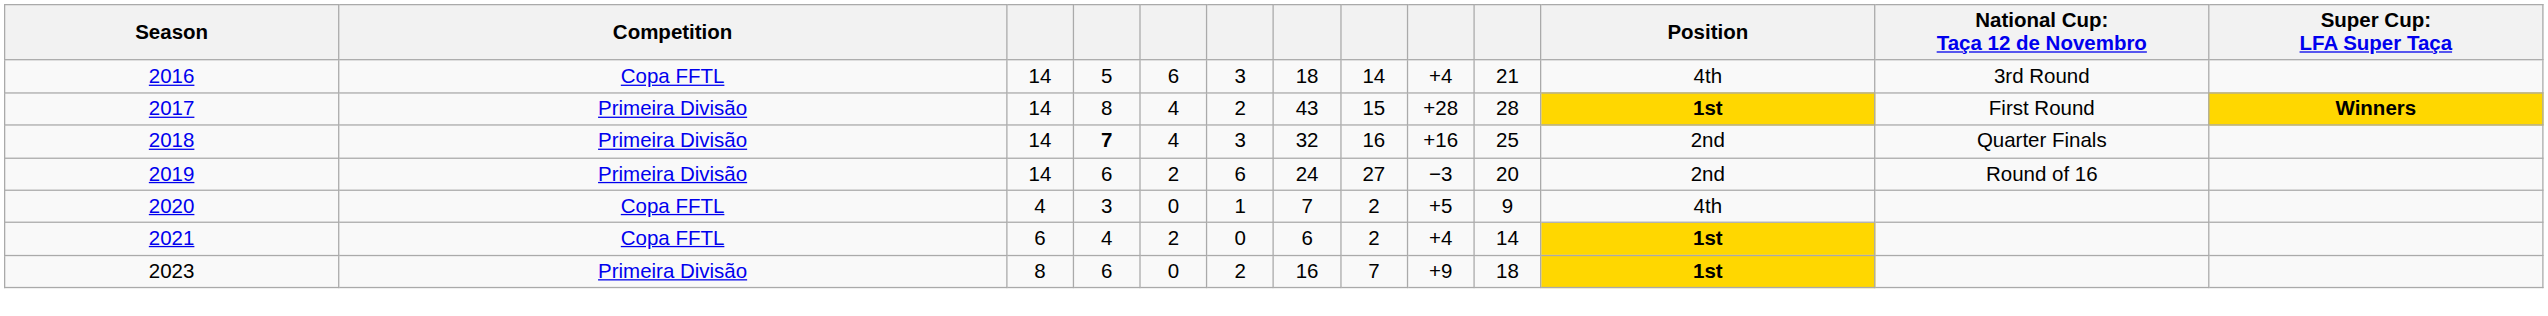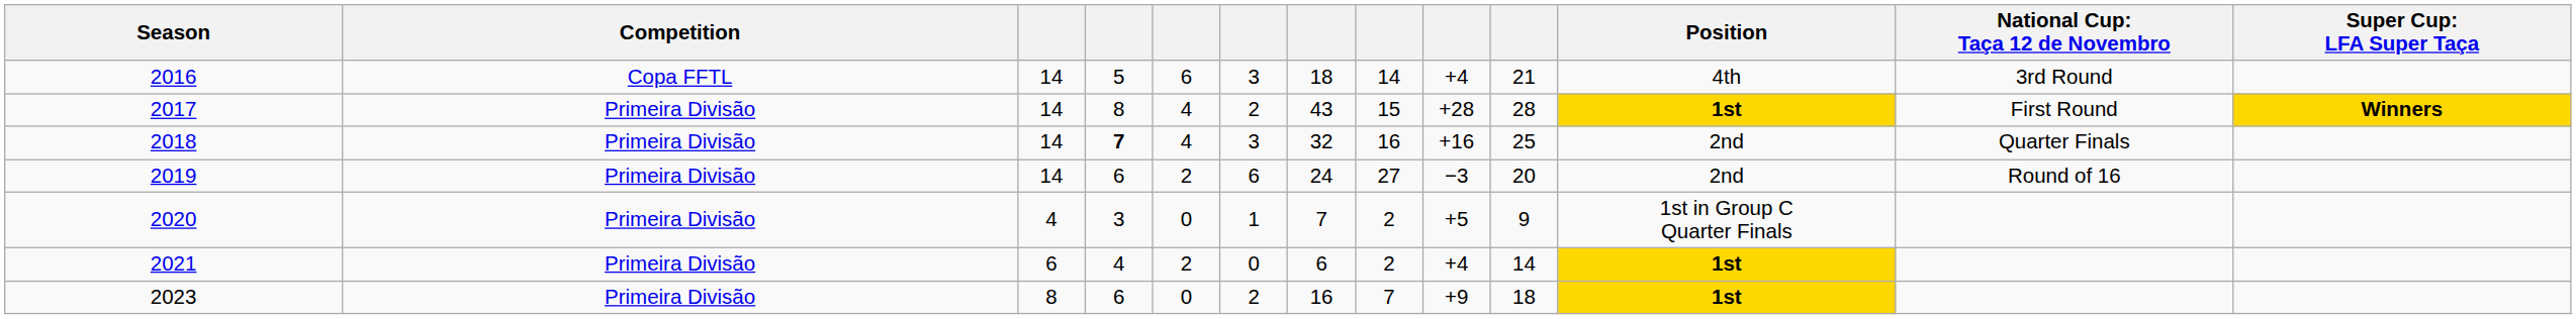 <table class="wikitable" style="text-align:center; font-size:100%;width:100%; text-align:center">
 <tr>
 <th width="10%">Season</th>
 <th width="20%">Competition</th>
 <th width="2%"></th>
 <th width="2%"></th>
 <th width="2%"></th>
 <th width="2%"></th>
 <th width="2%"></th>
 <th width="2%"></th>
 <th width="2%"></th>
 <th width="2%"></th>
 <th width="10%">Position</th>
 <th width="10%">National Cup:<br><a href='#'>Taça 12 de Novembro</a></th>
 <th width="10%">Super Cup:<br><a href='#'>LFA Super Taça</a></th>
 </tr>
 <tr>
 <td><a href='#'>2016</a></td>
 <td><a href='#'>Copa FFTL</a></td>
 <td>14</td>
 <td>5</td>
 <td>6</td>
 <td>3</td>
 <td>18</td>
 <td>14</td>
 <td>+4</td>
 <td>21</td>
 <td>4th</td>
 <td>3rd Round</td>
 <td></td>
 </tr>
 <tr>
 <td><a href='#'>2017</a></td>
 <td><a href='#'>Primeira Divisão</a></td>
 <td>14</td>
 <td>8</td>
 <td>4</td>
 <td>2</td>
 <td>43</td>
 <td>15</td>
 <td>+28</td>
 <td>28</td>
 <td bgcolor="Gold"><strong>1st</strong></td>
 <td>First Round</td>
 <td bgcolor="Gold"><strong>Winners</strong></td>
 </tr>
 <tr>
 <td><a href='#'>2018</a></td>
 <td><a href='#'>Primeira Divisão</a></td>
 <td>14</td>
 <td><strong>7</strong></td>
 <td>4</td>
 <td>3</td>
 <td>32</td>
 <td>16</td>
 <td>+16</td>
 <td>25</td>
 <td>2nd</td>
 <td>Quarter Finals</td>
 <td></td>
 </tr>
 <tr>
 <td><a href='#'>2019</a></td>
 <td><a href='#'>Primeira Divisão</a></td>
 <td>14</td>
 <td>6</td>
 <td>2</td>
 <td>6</td>
 <td>24</td>
 <td>27</td>
 <td>−3</td>
 <td>20</td>
 <td>2nd</td>
 <td>Round of 16</td>
 <td></td>
 </tr>
 <tr>
 <td><a href='#'>2020</a></td>
-<td><a href='#'>Copa FFTL</a></td>
+<td><a href='#'>Primeira Divisão</a></td>
 <td>4</td>
 <td>3</td>
 <td>0</td>
 <td>1</td>
 <td>7</td>
 <td>2</td>
 <td>+5</td>
 <td>9</td>
-<td>4th</td>
+<td>1st in Group C<br>Quarter Finals</td>
 <td></td>
 <td></td>
 </tr>
 <tr>
 <td><a href='#'>2021</a></td>
-<td><a href='#'>Copa FFTL</a></td>
+<td><a href='#'>Primeira Divisão</a></td>
 <td>6</td>
 <td>4</td>
 <td>2</td>
 <td>0</td>
 <td>6</td>
 <td>2</td>
 <td>+4</td>
 <td>14</td>
 <td bgcolor="Gold"><strong>1st</strong></td>
 <td></td>
 <td></td>
 </tr>
 <tr>
 <td>2023</td>
 <td><a href='#'>Primeira Divisão</a></td>
 <td>8</td>
 <td>6</td>
 <td>0</td>
 <td>2</td>
 <td>16</td>
 <td>7</td>
 <td>+9</td>
 <td>18</td>
 <td bgcolor="Gold"><strong>1st</strong></td>
 <td></td>
 <td></td>
 </tr>
 </table>
